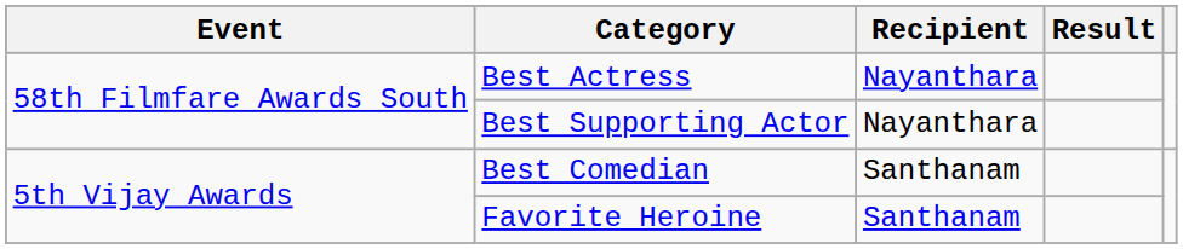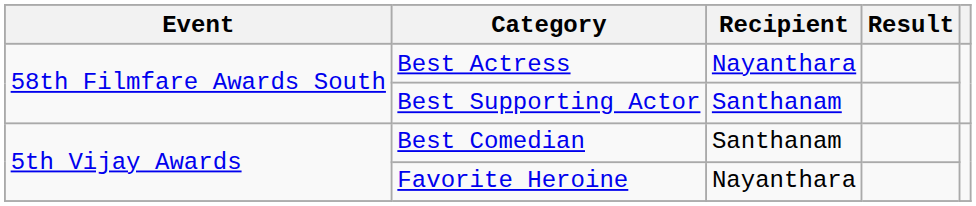 <table class="wikitable">
 <tr style="background:#ccc; text-align:center;">
 <th>Event</th>
 <th>Category</th>
 <th>Recipient</th>
 <th>Result</th>
 <th></th>
 </tr>
 <tr>
 <td rowspan="2"><a href='#'>58th Filmfare Awards South</a></td>
 <td><a href='#'>Best Actress</a></td>
 <td><a href='#'>Nayanthara</a></td>
 <td></td>
 <td rowspan="2" style="text-align: center;"></td>
 </tr>
 <tr>
 <td><a href='#'>Best Supporting Actor</a></td>
-<td>Nayanthara</td>
+<td><a href='#'>Santhanam</a></td>
 <td></td>
 </tr>
 <tr>
 <td rowspan="2"><a href='#'>5th Vijay Awards</a></td>
 <td><a href='#'>Best Comedian</a></td>
 <td>Santhanam</td>
 <td></td>
 <td rowspan="2" style="text-align: center;"></td>
 </tr>
 <tr>
 <td><a href='#'>Favorite Heroine</a></td>
-<td><a href='#'>Santhanam</a></td>
+<td>Nayanthara</td>
 <td></td>
 </tr>
 </table>
